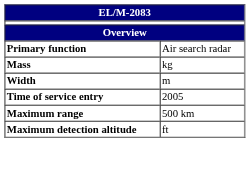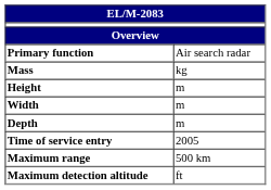 <table border="1" align="right" cellpadding="2" cellspacing="0" width="360">
 <tr ---->
 <th colspan="2" style="color: white; background: navy;">EL/M-2083</th>
 </tr>
 <tr ---->
 <td colspan="2" align="center"></td>
 </tr>
 <tr ---->
 <th colspan="2" style="color: white; background: navy;">Overview</th>
 </tr>
 <tr ---->
 <td><strong>Primary function</strong></td>
 <td>Air search radar</td>
 </tr>
 <tr ---->
 <td><strong>Mass</strong></td>
 <td>kg</td>
 </tr>
 <tr ---->
+<td><strong>Height</strong></td>
+<td>m</td>
+</tr>
+<tr ---->
 <td><strong>Width</strong></td>
+<td>m</td>
+</tr>
+<tr ---->
+<td><strong>Depth</strong></td>
 <td>m</td>
 </tr>
 <tr ---->
 <td><strong>Time of service entry</strong></td>
 <td>2005</td>
 </tr>
 <tr ---->
 <td><strong>Maximum range</strong></td>
 <td>500 km</td>
 </tr>
 <tr ---->
 <td><strong>Maximum detection altitude</strong></td>
 <td>ft</td>
 </tr>
 </table>
